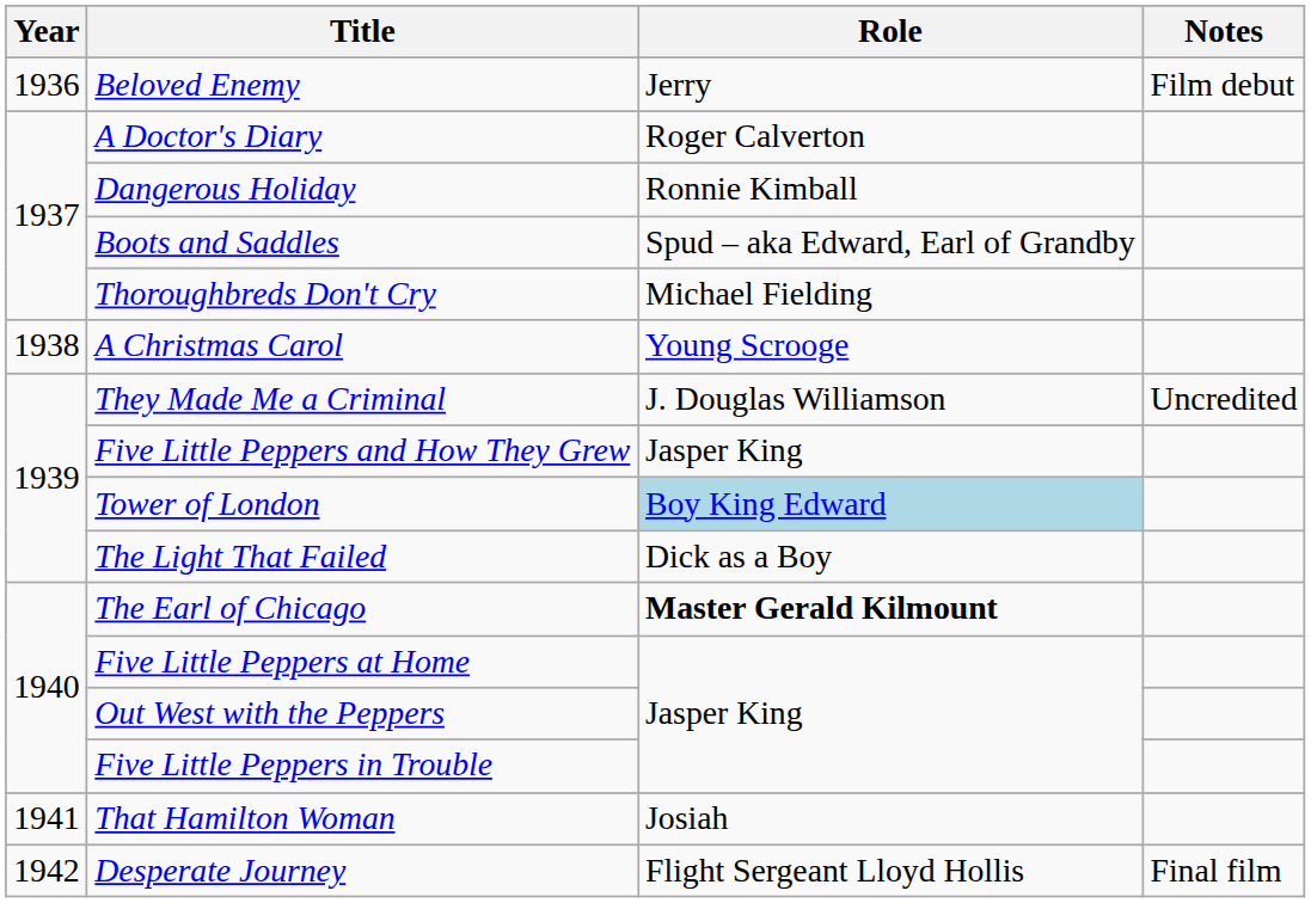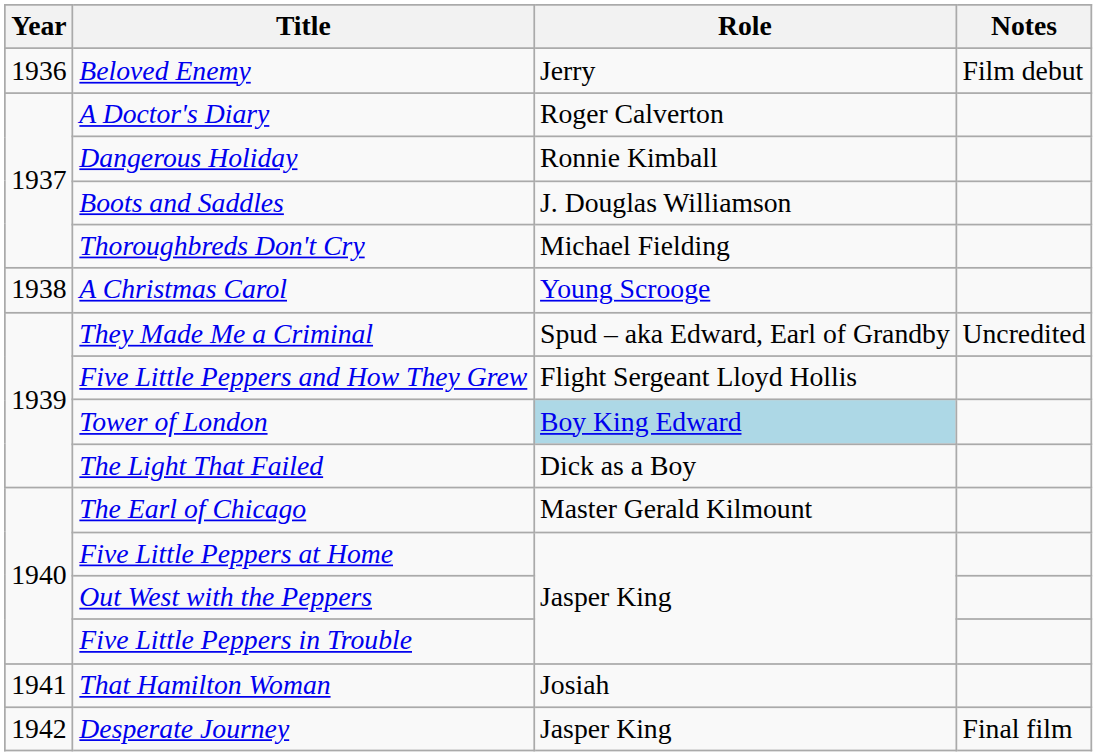 <table class="wikitable">
 <tr>
 <th>Year</th>
 <th>Title</th>
 <th>Role</th>
 <th>Notes</th>
 </tr>
 <tr>
 <td>1936</td>
 <td><em><a href='#'>Beloved Enemy</a></em></td>
 <td>Jerry</td>
 <td>Film debut</td>
 </tr>
 <tr>
 <td rowspan=4>1937</td>
 <td><em><a href='#'>A Doctor's Diary</a></em></td>
 <td>Roger Calverton</td>
 <td></td>
 </tr>
 <tr>
 <td><em><a href='#'>Dangerous Holiday</a></em></td>
 <td>Ronnie Kimball</td>
 <td></td>
 </tr>
 <tr>
 <td><em><a href='#'>Boots and Saddles</a></em></td>
-<td>Spud – aka Edward, Earl of Grandby</td>
+<td>J. Douglas Williamson</td>
 <td></td>
 </tr>
 <tr>
 <td><em><a href='#'>Thoroughbreds Don't Cry</a></em></td>
 <td>Michael Fielding</td>
 <td></td>
 </tr>
 <tr>
 <td>1938</td>
 <td><em><a href='#'>A Christmas Carol</a></em></td>
 <td><a href='#'>Young Scrooge</a></td>
 <td></td>
 </tr>
 <tr>
 <td rowspan=4>1939</td>
 <td><em><a href='#'>They Made Me a Criminal</a></em></td>
-<td>J. Douglas Williamson</td>
+<td>Spud – aka Edward, Earl of Grandby</td>
 <td>Uncredited</td>
 </tr>
 <tr>
 <td><em><a href='#'>Five Little Peppers and How They Grew</a></em></td>
-<td>Jasper King</td>
+<td>Flight Sergeant Lloyd Hollis</td>
 <td></td>
 </tr>
 <tr>
 <td><em><a href='#'>Tower of London</a></em></td>
 <td style="background: lightblue;"><a href='#'>Boy King Edward</a></td>
 <td></td>
 </tr>
 <tr>
 <td><em><a href='#'>The Light That Failed</a></em></td>
 <td>Dick as a Boy</td>
 <td></td>
 </tr>
 <tr>
 <td rowspan=4>1940</td>
 <td><em><a href='#'>The Earl of Chicago</a></em></td>
-<td><strong>Master Gerald Kilmount</strong></td>
+<td>Master Gerald Kilmount</td>
 <td></td>
 </tr>
 <tr>
 <td><em><a href='#'>Five Little Peppers at Home</a></em></td>
 <td rowspan=3>Jasper King</td>
 <td></td>
 </tr>
 <tr>
 <td><em><a href='#'>Out West with the Peppers</a></em></td>
 <td></td>
 </tr>
 <tr>
 <td><em><a href='#'>Five Little Peppers in Trouble</a></em></td>
 <td></td>
 </tr>
 <tr>
 <td>1941</td>
 <td><em><a href='#'>That Hamilton Woman</a></em></td>
 <td>Josiah</td>
 <td></td>
 </tr>
 <tr>
 <td>1942</td>
 <td><em><a href='#'>Desperate Journey</a></em></td>
-<td>Flight Sergeant Lloyd Hollis</td>
+<td>Jasper King</td>
 <td>Final film</td>
 </tr>
 </table>
